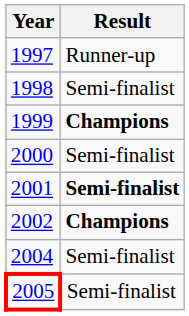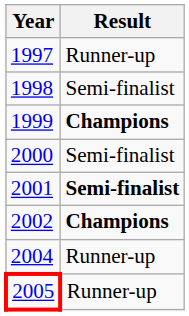 <table class="wikitable">
 <tr>
 <th>Year</th>
 <th>Result</th>
 </tr>
 <tr>
 <td><a href='#'>1997</a></td>
 <td> Runner-up</td>
 </tr>
 <tr>
 <td><a href='#'>1998</a></td>
 <td> Semi-finalist</td>
 </tr>
 <tr>
 <td><a href='#'>1999</a></td>
 <td> <strong>Champions</strong></td>
 </tr>
 <tr>
 <td><a href='#'>2000</a></td>
 <td> Semi-finalist</td>
 </tr>
 <tr>
 <td><a href='#'>2001</a></td>
 <td><strong> Semi-finalist</strong></td>
 </tr>
 <tr>
 <td><a href='#'>2002</a></td>
 <td> <strong>Champions</strong></td>
 </tr>
 <tr>
 <td><a href='#'>2004</a></td>
-<td> Semi-finalist</td>
+<td> Runner-up</td>
 </tr>
 <tr>
 <td style="border: 3px solid red"><a href='#'>2005</a></td>
-<td> Semi-finalist</td>
+<td> Runner-up</td>
 </tr>
 </table>
